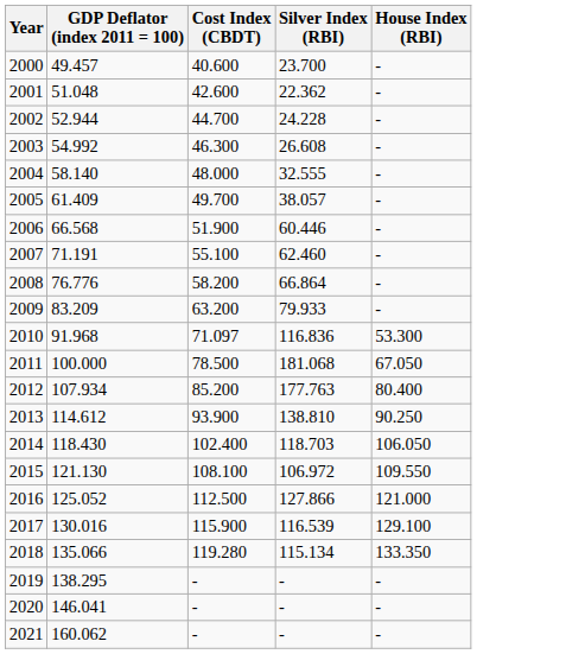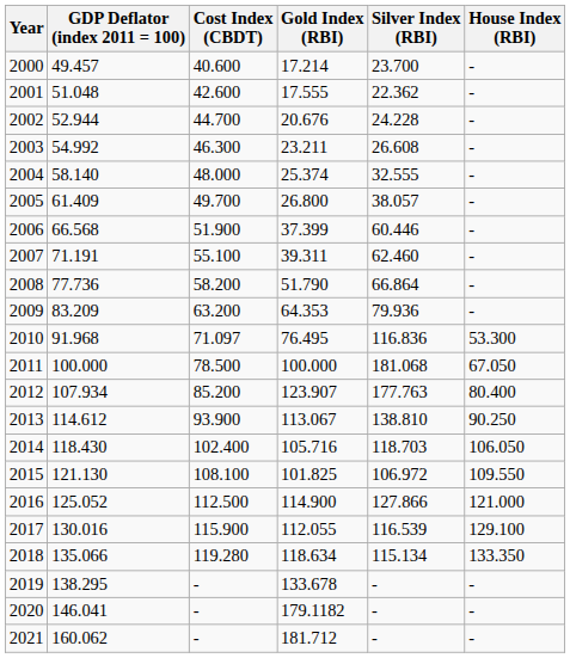 <table class="wikitable sortable">
 <tr>
 <th>Year</th>
 <th>GDP Deflator<br>(index 2011 = 100)</th>
 <th>Cost Index<br> (CBDT)</th>
+<th>Gold Index<br> (RBI)</th>
 <th>Silver Index<br> (RBI)</th>
 <th>House Index<br> (RBI)</th>
 </tr>
 <tr>
 <td>2000</td>
 <td>49.457</td>
 <td>40.600</td>
+<td>17.214</td>
 <td>23.700</td>
 <td>-</td>
 </tr>
 <tr>
 <td>2001</td>
 <td>51.048</td>
 <td>42.600</td>
+<td>17.555</td>
 <td>22.362</td>
 <td>-</td>
 </tr>
 <tr>
 <td>2002</td>
 <td>52.944</td>
 <td>44.700</td>
+<td>20.676</td>
 <td>24.228</td>
 <td>-</td>
 </tr>
 <tr>
 <td>2003</td>
 <td>54.992</td>
 <td>46.300</td>
+<td>23.211</td>
 <td>26.608</td>
 <td>-</td>
 </tr>
 <tr>
 <td>2004</td>
 <td>58.140</td>
 <td>48.000</td>
+<td>25.374</td>
 <td>32.555</td>
 <td>-</td>
 </tr>
 <tr>
 <td>2005</td>
 <td>61.409</td>
 <td>49.700</td>
+<td>26.800</td>
 <td>38.057</td>
 <td>-</td>
 </tr>
 <tr>
 <td>2006</td>
 <td>66.568</td>
 <td>51.900</td>
+<td>37.399</td>
 <td>60.446</td>
 <td>-</td>
 </tr>
 <tr>
 <td>2007</td>
 <td>71.191</td>
 <td>55.100</td>
+<td>39.311</td>
 <td>62.460</td>
 <td>-</td>
 </tr>
 <tr>
 <td>2008</td>
-<td>76.776</td>
+<td>77.736</td>
 <td>58.200</td>
+<td>51.790</td>
 <td>66.864</td>
 <td>-</td>
 </tr>
 <tr>
 <td>2009</td>
 <td>83.209</td>
 <td>63.200</td>
-<td>79.933</td>
+<td>64.353</td>
+<td>79.936</td>
 <td>-</td>
 </tr>
 <tr>
 <td>2010</td>
 <td>91.968</td>
 <td>71.097</td>
+<td>76.495</td>
 <td>116.836</td>
 <td>53.300</td>
 </tr>
 <tr>
 <td>2011</td>
 <td>100.000</td>
 <td>78.500</td>
+<td>100.000</td>
 <td>181.068</td>
 <td>67.050</td>
 </tr>
 <tr>
 <td>2012</td>
 <td>107.934</td>
 <td>85.200</td>
+<td>123.907</td>
 <td>177.763</td>
 <td>80.400</td>
 </tr>
 <tr>
 <td>2013</td>
 <td>114.612</td>
 <td>93.900</td>
+<td>113.067</td>
 <td>138.810</td>
 <td>90.250</td>
 </tr>
 <tr>
 <td>2014</td>
 <td>118.430</td>
 <td>102.400</td>
+<td>105.716</td>
 <td>118.703</td>
 <td>106.050</td>
 </tr>
 <tr>
 <td>2015</td>
 <td>121.130</td>
 <td>108.100</td>
+<td>101.825</td>
 <td>106.972</td>
 <td>109.550</td>
 </tr>
 <tr>
 <td>2016</td>
 <td>125.052</td>
 <td>112.500</td>
+<td>114.900</td>
 <td>127.866</td>
 <td>121.000</td>
 </tr>
 <tr>
 <td>2017</td>
 <td>130.016</td>
 <td>115.900</td>
+<td>112.055</td>
 <td>116.539</td>
 <td>129.100</td>
 </tr>
 <tr>
 <td>2018</td>
 <td>135.066</td>
 <td>119.280</td>
+<td>118.634</td>
 <td>115.134</td>
 <td>133.350</td>
 </tr>
 <tr>
 <td>2019</td>
 <td>138.295</td>
 <td>-</td>
+<td>133.678</td>
 <td>-</td>
 <td>-</td>
 </tr>
 <tr>
 <td>2020</td>
 <td>146.041</td>
 <td>-</td>
+<td>179.1182</td>
 <td>-</td>
 <td>-</td>
 </tr>
 <tr>
 <td>2021</td>
 <td>160.062</td>
 <td>-</td>
+<td>181.712</td>
 <td>-</td>
 <td>-</td>
 </tr>
 </table>
